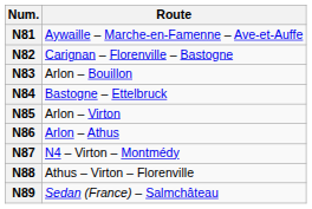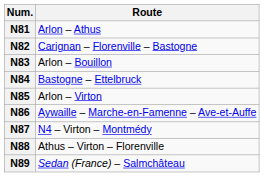 <table class="wikitable alternance">
 <tr>
 <th><abbr>Num.</abbr></th>
 <th>Route</th>
 </tr>
 <tr>
 <th>N81</th>
-<td><a href='#'>Aywaille</a> – <a href='#'>Marche-en-Famenne</a> – <a href='#'>Ave-et-Auffe</a></td>
+<td><a href='#'>Arlon</a> – <a href='#'>Athus</a></td>
 </tr>
 <tr>
 <th>N82</th>
 <td><a href='#'>Carignan</a> – <a href='#'>Florenville</a> – <a href='#'>Bastogne</a></td>
 </tr>
 <tr>
 <th>N83</th>
 <td>Arlon – <a href='#'>Bouillon</a></td>
 </tr>
 <tr>
 <th>N84</th>
 <td><a href='#'>Bastogne</a> – <a href='#'>Ettelbruck</a></td>
 </tr>
 <tr>
 <th>N85</th>
 <td>Arlon – <a href='#'>Virton</a></td>
 </tr>
 <tr>
 <th>N86</th>
-<td><a href='#'>Arlon</a> – <a href='#'>Athus</a></td>
+<td><a href='#'>Aywaille</a> – <a href='#'>Marche-en-Famenne</a> – <a href='#'>Ave-et-Auffe</a></td>
 </tr>
 <tr>
 <th>N87</th>
 <td><a href='#'>N4</a> – Virton – <a href='#'>Montmédy</a></td>
 </tr>
 <tr>
 <th>N88</th>
 <td>Athus – Virton – Florenville</td>
 </tr>
 <tr>
 <th>N89</th>
 <td><em><a href='#'>Sedan</a> (France)</em> – <a href='#'>Salmchâteau</a></td>
 </tr>
 </table>
